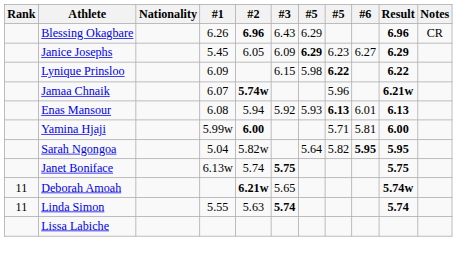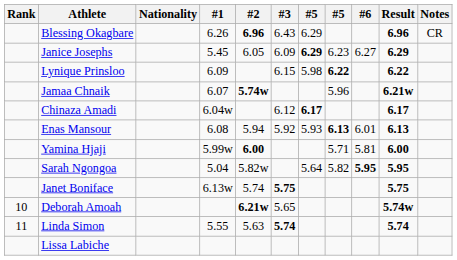 <table class="wikitable sortable" style="text-align:center">
 <tr>
 <th>Rank</th>
 <th>Athlete</th>
 <th>Nationality</th>
 <th>#1</th>
 <th>#2</th>
 <th>#3</th>
 <th>#5</th>
 <th>#5</th>
 <th>#6</th>
 <th>Result</th>
 <th>Notes</th>
 </tr>
 <tr>
 <td></td>
 <td align=left><a href='#'>Blessing Okagbare</a></td>
 <td align=left></td>
 <td>6.26</td>
 <td><strong>6.96</strong></td>
 <td>6.43</td>
 <td>6.29</td>
 <td></td>
 <td></td>
 <td><strong>6.96</strong></td>
 <td>CR</td>
 </tr>
 <tr>
 <td></td>
 <td align=left><a href='#'>Janice Josephs</a></td>
 <td align=left></td>
 <td>5.45</td>
 <td>6.05</td>
 <td>6.09</td>
 <td><strong>6.29</strong></td>
 <td>6.23</td>
 <td>6.27</td>
 <td><strong>6.29</strong></td>
 <td></td>
 </tr>
 <tr>
 <td></td>
 <td align=left><a href='#'>Lynique Prinsloo</a></td>
 <td align=left></td>
 <td>6.09</td>
 <td></td>
 <td>6.15</td>
 <td>5.98</td>
 <td><strong>6.22</strong></td>
 <td></td>
 <td><strong>6.22</strong></td>
 <td></td>
 </tr>
 <tr>
 <td></td>
 <td align=left><a href='#'>Jamaa Chnaik</a></td>
 <td align=left></td>
 <td>6.07</td>
 <td><strong>5.74w</strong></td>
 <td></td>
 <td></td>
 <td>5.96</td>
 <td></td>
 <td><strong>6.21w</strong></td>
 <td></td>
 </tr>
 <tr>
 <td></td>
+<td align=left><a href='#'>Chinaza Amadi</a></td>
+<td align=left></td>
+<td>6.04w</td>
+<td></td>
+<td>6.12</td>
+<td><strong>6.17</strong></td>
+<td></td>
+<td></td>
+<td><strong>6.17</strong></td>
+<td></td>
+</tr>
+<tr>
+<td></td>
 <td align=left><a href='#'>Enas Mansour</a></td>
 <td align=left></td>
 <td>6.08</td>
 <td>5.94</td>
 <td>5.92</td>
 <td>5.93</td>
 <td><strong>6.13</strong></td>
 <td>6.01</td>
 <td><strong>6.13</strong></td>
 <td></td>
 </tr>
 <tr>
 <td></td>
 <td align=left><a href='#'>Yamina Hjaji</a></td>
 <td align=left></td>
 <td>5.99w</td>
 <td><strong>6.00</strong></td>
 <td></td>
 <td></td>
 <td>5.71</td>
 <td>5.81</td>
 <td><strong>6.00</strong></td>
 <td></td>
 </tr>
 <tr>
 <td></td>
 <td align=left><a href='#'>Sarah Ngongoa</a></td>
 <td align=left></td>
 <td>5.04</td>
 <td>5.82w</td>
 <td></td>
 <td>5.64</td>
 <td>5.82</td>
 <td><strong>5.95</strong></td>
 <td><strong>5.95</strong></td>
 <td></td>
 </tr>
 <tr>
 <td></td>
 <td align=left><a href='#'>Janet Boniface</a></td>
 <td align=left></td>
 <td>6.13w</td>
 <td>5.74</td>
 <td><strong>5.75</strong></td>
 <td></td>
 <td></td>
 <td></td>
 <td><strong>5.75</strong></td>
 <td></td>
 </tr>
 <tr>
-<td>11</td>
+<td>10</td>
 <td align=left><a href='#'>Deborah Amoah</a></td>
 <td align=left></td>
 <td></td>
 <td><strong>6.21w</strong></td>
 <td>5.65</td>
 <td></td>
 <td></td>
 <td></td>
 <td><strong>5.74w</strong></td>
 <td></td>
 </tr>
 <tr>
 <td>11</td>
 <td align=left><a href='#'>Linda Simon</a></td>
 <td align=left></td>
 <td>5.55</td>
 <td>5.63</td>
 <td><strong>5.74</strong></td>
 <td></td>
 <td></td>
 <td></td>
 <td><strong>5.74</strong></td>
 <td></td>
 </tr>
 <tr>
 <td></td>
 <td align=left><a href='#'>Lissa Labiche</a></td>
 <td align=left></td>
 <td></td>
 <td></td>
 <td></td>
 <td></td>
 <td></td>
 <td></td>
 <td><strong></strong></td>
 <td></td>
 </tr>
 </table>
